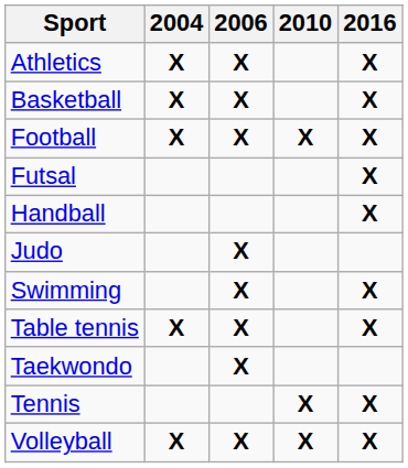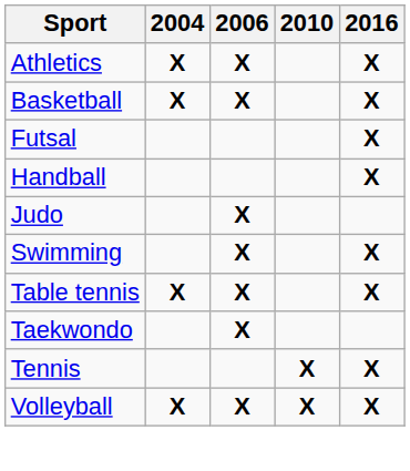 <table class="wikitable" style="text-align:center">
 <tr>
 <th>Sport</th>
 <th>2004</th>
 <th>2006</th>
 <th>2010</th>
 <th>2016</th>
 </tr>
 <tr>
 <td align=left><a href='#'>Athletics</a></td>
 <td><strong>X</strong></td>
 <td><strong>X</strong></td>
 <td></td>
 <td><strong>X</strong></td>
 </tr>
 <tr>
 <td align=left><a href='#'>Basketball</a></td>
 <td><strong>X</strong></td>
 <td><strong>X</strong></td>
 <td></td>
-<td><strong>X</strong></td>
-</tr>
-<tr>
-<td align=left><a href='#'>Football</a></td>
-<td><strong>X</strong></td>
-<td><strong>X</strong></td>
-<td><strong>X</strong></td>
 <td><strong>X</strong></td>
 </tr>
 <tr>
 <td align=left><a href='#'>Futsal</a></td>
 <td></td>
 <td></td>
 <td></td>
 <td><strong>X</strong></td>
 </tr>
 <tr>
 <td align=left><a href='#'>Handball</a></td>
 <td></td>
 <td></td>
 <td></td>
 <td><strong>X</strong></td>
 </tr>
 <tr>
 <td align=left><a href='#'>Judo</a></td>
 <td></td>
 <td><strong>X</strong></td>
 <td></td>
 <td></td>
 </tr>
 <tr>
 <td align=left><a href='#'>Swimming</a></td>
 <td></td>
 <td><strong>X</strong></td>
 <td></td>
 <td><strong>X</strong></td>
 </tr>
 <tr>
 <td align=left><a href='#'>Table tennis</a></td>
 <td><strong>X</strong></td>
 <td><strong>X</strong></td>
 <td></td>
 <td><strong>X</strong></td>
 </tr>
 <tr>
 <td align=left><a href='#'>Taekwondo</a></td>
 <td></td>
 <td><strong>X</strong></td>
 <td></td>
 <td></td>
 </tr>
 <tr>
 <td align=left><a href='#'>Tennis</a></td>
 <td></td>
 <td></td>
 <td><strong>X</strong></td>
 <td><strong>X</strong></td>
 </tr>
 <tr>
 <td align=left><a href='#'>Volleyball</a></td>
 <td><strong>X</strong></td>
 <td><strong>X</strong></td>
 <td><strong>X</strong></td>
 <td><strong>X</strong></td>
 </tr>
 </table>
